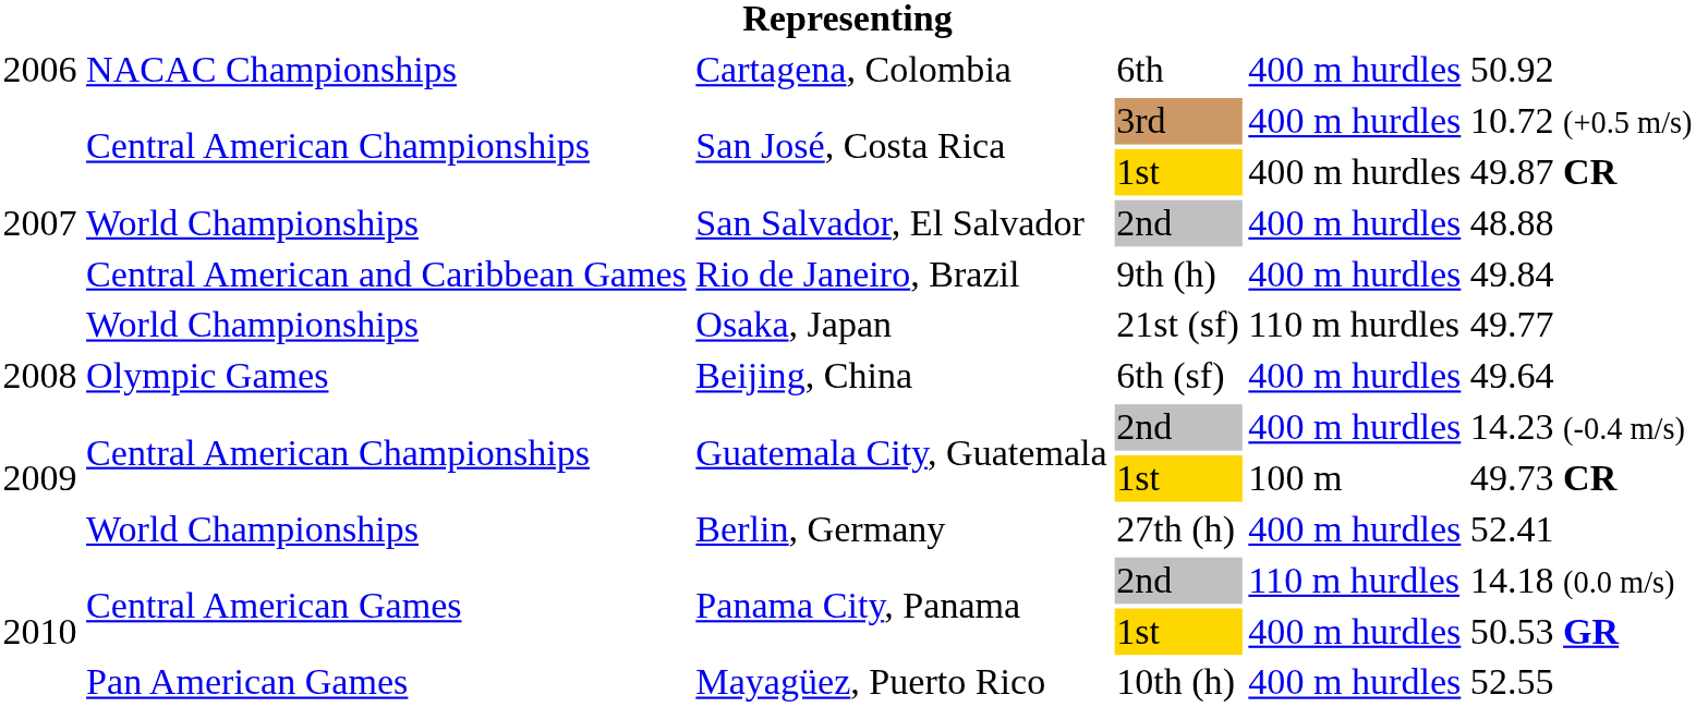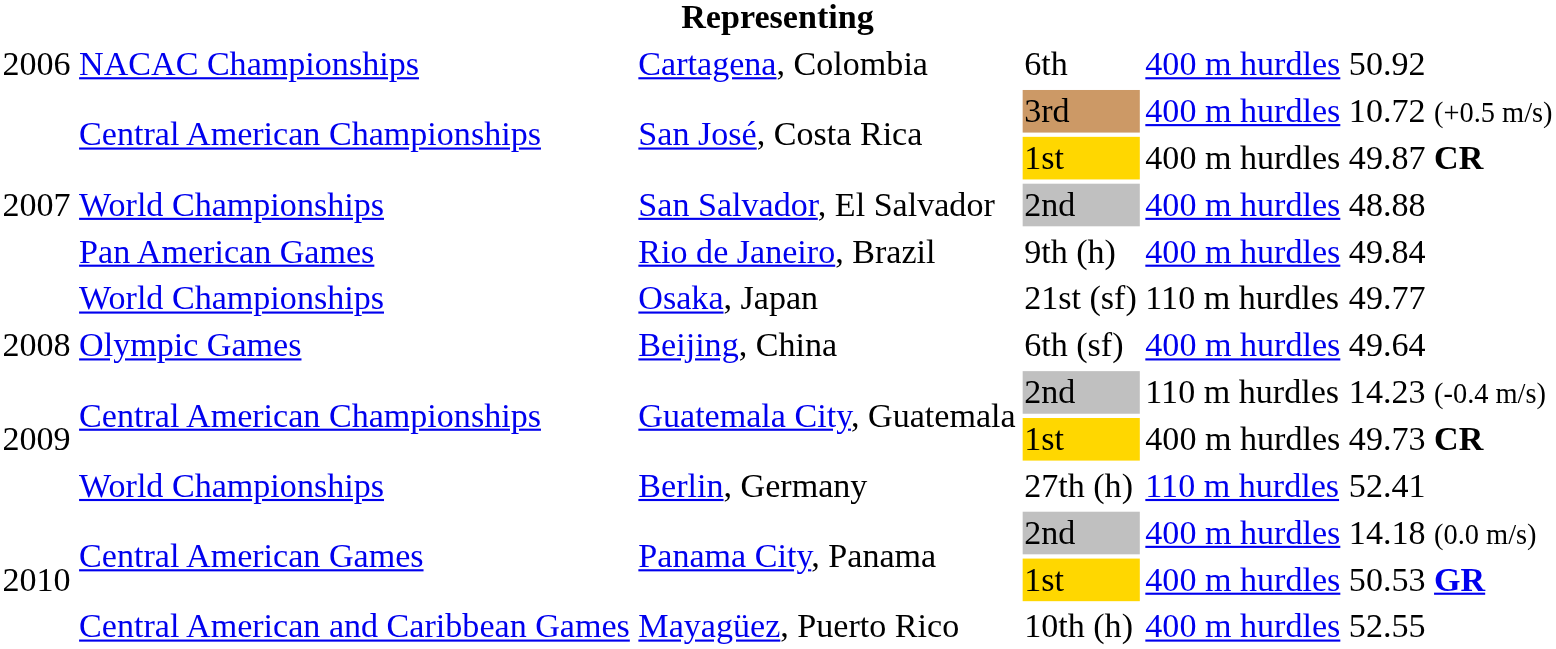 <table>
 <tr>
 <th colspan="6">Representing </th>
 </tr>
 <tr>
 <td>2006</td>
 <td><a href='#'>NACAC Championships</a></td>
 <td><a href='#'>Cartagena</a>, Colombia</td>
 <td>6th</td>
 <td><a href='#'>400 m hurdles</a></td>
 <td>50.92</td>
 </tr>
 <tr>
 <td rowspan = "5">2007</td>
 <td rowspan = "2"><a href='#'>Central American Championships</a></td>
 <td rowspan = "2"><a href='#'>San José</a>, Costa Rica</td>
 <td bgcolor=cc9966>3rd</td>
 <td><a href='#'>400 m hurdles</a></td>
 <td>10.72 <small>(+0.5 m/s)</small></td>
 </tr>
 <tr>
 <td bgcolor=gold>1st</td>
 <td>400 m hurdles</td>
 <td>49.87 <strong>CR</strong></td>
 </tr>
 <tr>
 <td><a href='#'>World Championships</a></td>
 <td><a href='#'>San Salvador</a>, El Salvador</td>
 <td bgcolor=silver>2nd</td>
 <td><a href='#'>400 m hurdles</a></td>
 <td>48.88</td>
 </tr>
 <tr>
-<td><a href='#'>Central American and Caribbean Games</a></td>
+<td><a href='#'>Pan American Games</a></td>
 <td><a href='#'>Rio de Janeiro</a>, Brazil</td>
 <td>9th (h)</td>
 <td><a href='#'>400 m hurdles</a></td>
 <td>49.84</td>
 </tr>
 <tr>
 <td><a href='#'>World Championships</a></td>
 <td><a href='#'>Osaka</a>, Japan</td>
 <td>21st (sf)</td>
 <td>110 m hurdles</td>
 <td>49.77</td>
 </tr>
 <tr>
 <td>2008</td>
 <td><a href='#'>Olympic Games</a></td>
 <td><a href='#'>Beijing</a>, China</td>
 <td>6th (sf)</td>
 <td><a href='#'>400 m hurdles</a></td>
 <td>49.64</td>
 </tr>
 <tr>
 <td rowspan = "3">2009</td>
 <td rowspan = "2"><a href='#'>Central American Championships</a></td>
 <td rowspan = "2"><a href='#'>Guatemala City</a>, Guatemala</td>
 <td bgcolor=silver>2nd</td>
-<td><a href='#'>400 m hurdles</a></td>
+<td>110 m hurdles</td>
 <td>14.23 <small>(-0.4 m/s)</small></td>
 </tr>
 <tr>
 <td bgcolor=gold>1st</td>
-<td>100 m</td>
+<td>400 m hurdles</td>
 <td>49.73 <strong>CR</strong></td>
 </tr>
 <tr>
 <td><a href='#'>World Championships</a></td>
 <td><a href='#'>Berlin</a>, Germany</td>
 <td>27th (h)</td>
-<td><a href='#'>400 m hurdles</a></td>
+<td><a href='#'>110 m hurdles</a></td>
 <td>52.41</td>
 </tr>
 <tr>
 <td rowspan = "3">2010</td>
 <td rowspan = "2"><a href='#'>Central American Games</a></td>
 <td rowspan = "2"><a href='#'>Panama City</a>, Panama</td>
 <td bgcolor=silver>2nd</td>
-<td><a href='#'>110 m hurdles</a></td>
+<td><a href='#'>400 m hurdles</a></td>
 <td>14.18 <small>(0.0 m/s)</small></td>
 </tr>
 <tr>
 <td bgcolor=gold>1st</td>
 <td><a href='#'>400 m hurdles</a></td>
 <td>50.53 <strong><a href='#'>GR</a></strong></td>
 </tr>
 <tr>
-<td><a href='#'>Pan American Games</a></td>
+<td><a href='#'>Central American and Caribbean Games</a></td>
 <td><a href='#'>Mayagüez</a>, Puerto Rico</td>
 <td>10th (h)</td>
 <td><a href='#'>400 m hurdles</a></td>
 <td>52.55</td>
 </tr>
 </table>
